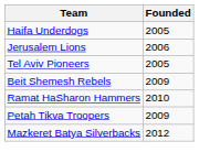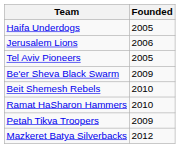 <table class="wikitable">
 <tr>
 <th>Team</th>
 <th>Founded</th>
 </tr>
 <tr>
 <td><a href='#'>Haifa Underdogs</a></td>
 <td>2005</td>
 </tr>
 <tr>
 <td><a href='#'>Jerusalem Lions</a></td>
 <td>2006</td>
 </tr>
 <tr>
 <td><a href='#'>Tel Aviv Pioneers</a></td>
 <td>2005</td>
 </tr>
 <tr>
+<td><a href='#'>Be'er Sheva Black Swarm</a></td>
+<td>2009</td>
+</tr>
+<tr>
 <td><a href='#'>Beit Shemesh Rebels</a></td>
-<td>2009</td>
+<td>2010</td>
 </tr>
 <tr>
 <td><a href='#'>Ramat HaSharon Hammers</a></td>
 <td>2010</td>
 </tr>
 <tr>
 <td><a href='#'>Petah Tikva Troopers</a></td>
 <td>2009</td>
 </tr>
 <tr>
 <td><a href='#'>Mazkeret Batya Silverbacks</a></td>
 <td>2012</td>
 </tr>
 </table>
